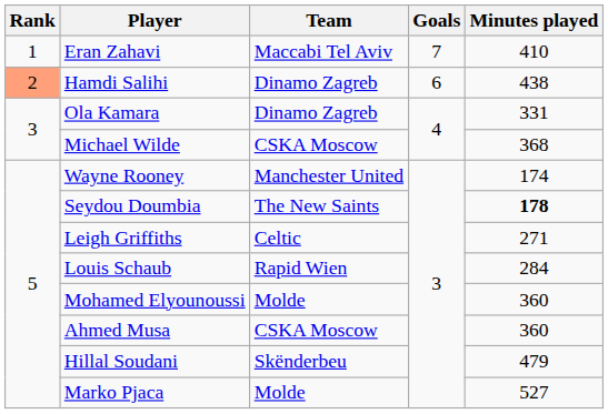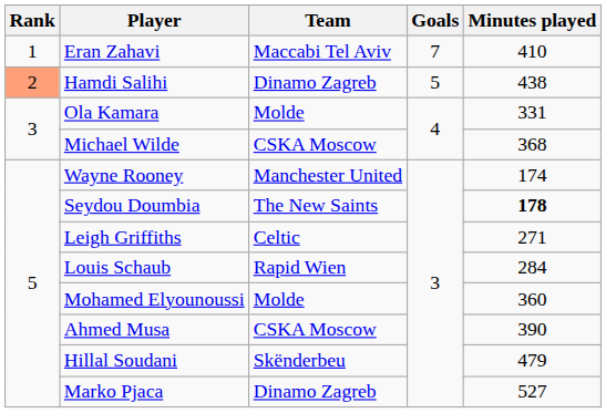 <table class="wikitable" style="text-align:center">
 <tr>
 <th>Rank</th>
 <th>Player</th>
 <th>Team</th>
 <th>Goals</th>
 <th>Minutes played</th>
 </tr>
 <tr>
 <td>1</td>
 <td align=left> <a href='#'>Eran Zahavi</a></td>
 <td align=left> <a href='#'>Maccabi Tel Aviv</a></td>
 <td>7</td>
 <td>410</td>
 </tr>
 <tr>
 <td style="background: lightsalmon;">2</td>
 <td align=left> <a href='#'>Hamdi Salihi</a></td>
 <td align=left> <a href='#'>Dinamo Zagreb</a></td>
-<td>6</td>
+<td>5</td>
 <td>438</td>
 </tr>
 <tr>
 <td rowspan=2>3</td>
 <td align=left> <a href='#'>Ola Kamara</a></td>
-<td align=left> <a href='#'>Dinamo Zagreb</a></td>
+<td align=left> <a href='#'>Molde</a></td>
 <td rowspan=2>4</td>
 <td>331</td>
 </tr>
 <tr>
 <td align=left> <a href='#'>Michael Wilde</a></td>
 <td align=left> <a href='#'>CSKA Moscow</a></td>
 <td>368</td>
 </tr>
 <tr>
 <td rowspan=8>5</td>
 <td align=left> <a href='#'>Wayne Rooney</a></td>
 <td align=left> <a href='#'>Manchester United</a></td>
 <td rowspan=8>3</td>
 <td>174</td>
 </tr>
 <tr>
 <td align=left> <a href='#'>Seydou Doumbia</a></td>
 <td align=left> <a href='#'>The New Saints</a></td>
 <td><strong>178</strong></td>
 </tr>
 <tr>
 <td align=left> <a href='#'>Leigh Griffiths</a></td>
 <td align=left> <a href='#'>Celtic</a></td>
 <td>271</td>
 </tr>
 <tr>
 <td align=left> <a href='#'>Louis Schaub</a></td>
 <td align=left> <a href='#'>Rapid Wien</a></td>
 <td>284</td>
 </tr>
 <tr>
 <td align=left> <a href='#'>Mohamed Elyounoussi</a></td>
 <td align=left> <a href='#'>Molde</a></td>
 <td>360</td>
 </tr>
 <tr>
 <td align=left> <a href='#'>Ahmed Musa</a></td>
 <td align=left> <a href='#'>CSKA Moscow</a></td>
-<td>360</td>
+<td>390</td>
 </tr>
 <tr>
 <td align=left> <a href='#'>Hillal Soudani</a></td>
 <td align=left> <a href='#'>Skënderbeu</a></td>
 <td>479</td>
 </tr>
 <tr>
 <td align=left> <a href='#'>Marko Pjaca</a></td>
-<td align=left> <a href='#'>Molde</a></td>
+<td align=left> <a href='#'>Dinamo Zagreb</a></td>
 <td>527</td>
 </tr>
 </table>
